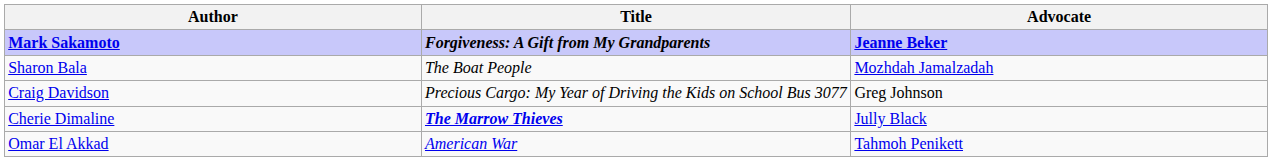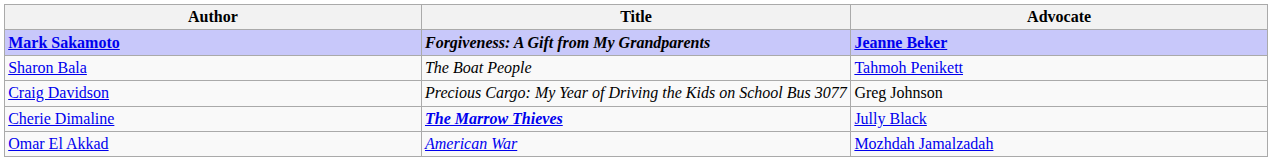 <table class="wikitable" style="width:100%;">
 <tr>
 <th width=33%>Author</th>
 <th width=34%>Title</th>
 <th width=34%>Advocate</th>
 </tr>
 <tr>
 <td style="background:#C8C8FA"><strong><a href='#'>Mark Sakamoto</a></strong></td>
 <td style="background:#C8C8FA"><strong><em>Forgiveness: A Gift from My Grandparents</em></strong></td>
 <td style="background:#C8C8FA"><strong><a href='#'>Jeanne Beker</a></strong></td>
 </tr>
 <tr>
 <td><a href='#'>Sharon Bala</a></td>
 <td><em>The Boat People</em></td>
-<td><a href='#'>Mozhdah Jamalzadah</a></td>
+<td><a href='#'>Tahmoh Penikett</a></td>
 </tr>
 <tr>
 <td><a href='#'>Craig Davidson</a></td>
 <td><em>Precious Cargo: My Year of Driving the Kids on School Bus 3077 </em></td>
 <td>Greg Johnson</td>
 </tr>
 <tr>
 <td><a href='#'>Cherie Dimaline</a></td>
 <td><strong><em><a href='#'>The Marrow Thieves</a></em></strong></td>
 <td><a href='#'>Jully Black</a></td>
 </tr>
 <tr>
 <td><a href='#'>Omar El Akkad</a></td>
 <td><em><a href='#'>American War</a></em></td>
-<td><a href='#'>Tahmoh Penikett</a></td>
+<td><a href='#'>Mozhdah Jamalzadah</a></td>
 </tr>
 </table>
